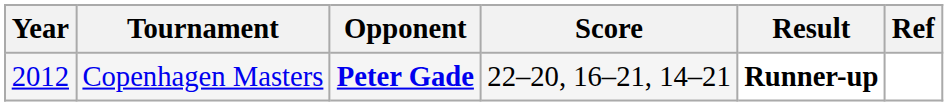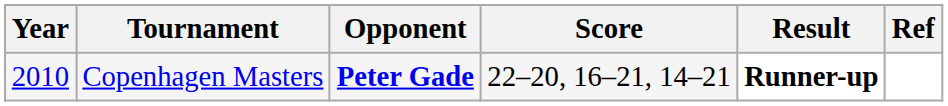 <table class="sortable wikitable" style="font-size:90%">
 <tr>
 <th>Year</th>
 <th>Tournament</th>
 <th>Opponent</th>
 <th>Score</th>
 <th>Result</th>
 <th>Ref</th>
 </tr>
 <tr style="background:#F5F5F5">
-<td align="center"><a href='#'>2012</a></td>
+<td align="center"><a href='#'>2010</a></td>
 <td align="left"><a href='#'>Copenhagen Masters</a></td>
 <td align="left"><strong> <a href='#'>Peter Gade</a></strong></td>
 <td align="left">22–20, 16–21, 14–21</td>
 <td style="text-align:left; background:white"> <strong>Runner-up</strong></td>
 <td style="text-align:center; background:white"></td>
 </tr>
 </table>
